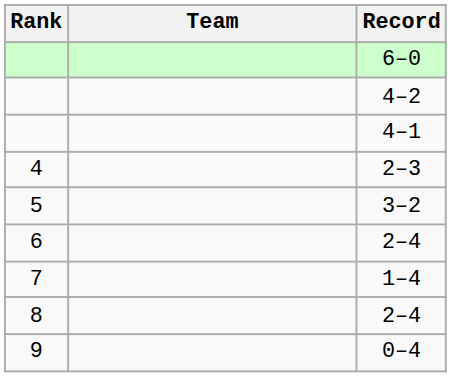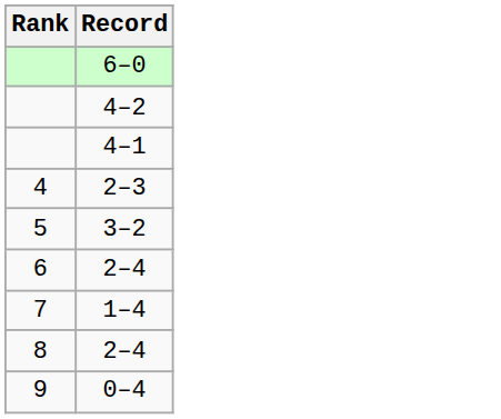 <table class="wikitable" style="font-size:90%;">
 <tr>
 <th>Rank</th>
-<th width=150px>Team</th>
 <th>Record</th>
 </tr>
 <tr bgcolor="#ccffcc">
 <td align=center></td>
-<td></td>
 <td align=center>6–0</td>
 </tr>
 <tr>
 <td align=center></td>
-<td></td>
 <td align=center>4–2</td>
 </tr>
 <tr>
 <td align=center></td>
-<td></td>
 <td align=center>4–1</td>
 </tr>
 <tr>
 <td align=center>4</td>
-<td></td>
 <td align=center>2–3</td>
 </tr>
 <tr>
 <td align=center>5</td>
-<td></td>
 <td align=center>3–2</td>
 </tr>
 <tr>
 <td align=center>6</td>
-<td></td>
 <td align=center>2–4</td>
 </tr>
 <tr>
 <td align=center>7</td>
-<td></td>
 <td align=center>1–4</td>
 </tr>
 <tr>
 <td align=center>8</td>
-<td></td>
 <td align=center>2–4</td>
 </tr>
 <tr>
 <td align=center>9</td>
-<td></td>
 <td align=center>0–4</td>
 </tr>
 </table>
